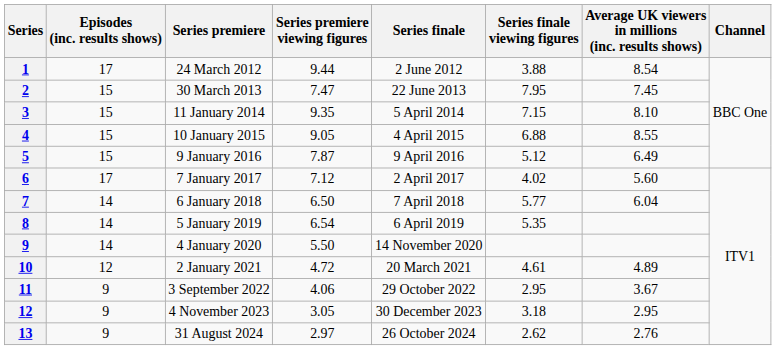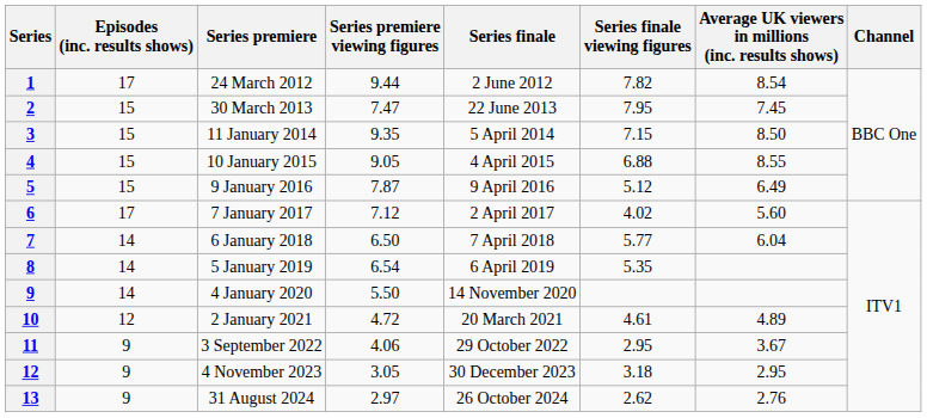 <table class="wikitable sortable" style="text-align:center">
 <tr>
 <th>Series</th>
 <th>Episodes<br>(inc. results shows)</th>
 <th>Series premiere</th>
 <th>Series premiere<br>viewing figures</th>
 <th>Series finale</th>
 <th>Series finale<br>viewing figures</th>
 <th>Average UK viewers<br>in millions<br>(inc. results shows)</th>
 <th>Channel</th>
 </tr>
 <tr>
 <th><a href='#'>1</a></th>
 <td>17</td>
 <td>24 March 2012</td>
 <td>9.44</td>
 <td>2 June 2012</td>
-<td>3.88</td>
+<td>7.82</td>
 <td>8.54</td>
 <td rowspan=5>BBC One</td>
 </tr>
 <tr>
 <th><a href='#'>2</a></th>
 <td>15</td>
 <td>30 March 2013</td>
 <td>7.47</td>
 <td>22 June 2013</td>
 <td>7.95</td>
 <td>7.45</td>
 </tr>
 <tr>
 <th><a href='#'>3</a></th>
 <td>15</td>
 <td>11 January 2014</td>
 <td>9.35</td>
 <td>5 April 2014</td>
 <td>7.15</td>
-<td>8.10</td>
+<td>8.50</td>
 </tr>
 <tr>
 <th><a href='#'>4</a></th>
 <td>15</td>
 <td>10 January 2015</td>
 <td>9.05</td>
 <td>4 April 2015</td>
 <td>6.88</td>
 <td>8.55</td>
 </tr>
 <tr>
 <th><a href='#'>5</a></th>
 <td>15</td>
 <td>9 January 2016</td>
 <td>7.87</td>
 <td>9 April 2016</td>
 <td>5.12</td>
 <td>6.49</td>
 </tr>
 <tr>
 <th><a href='#'>6</a></th>
 <td>17</td>
 <td>7 January 2017</td>
 <td>7.12</td>
 <td>2 April 2017</td>
 <td>4.02</td>
 <td>5.60</td>
 <td rowspan="8">ITV1</td>
 </tr>
 <tr>
 <th><a href='#'>7</a></th>
 <td>14</td>
 <td>6 January 2018</td>
 <td>6.50</td>
 <td>7 April 2018</td>
 <td>5.77</td>
 <td>6.04</td>
 </tr>
 <tr>
 <th><a href='#'>8</a></th>
 <td>14</td>
 <td>5 January 2019</td>
 <td>6.54</td>
 <td>6 April 2019</td>
 <td>5.35</td>
 <td></td>
 </tr>
 <tr>
 <th><a href='#'>9</a></th>
 <td>14</td>
 <td>4 January 2020</td>
 <td>5.50</td>
 <td>14 November 2020</td>
 <td></td>
 <td></td>
 </tr>
 <tr>
 <th><a href='#'>10</a></th>
 <td>12</td>
 <td>2 January 2021</td>
 <td>4.72</td>
 <td>20 March 2021</td>
 <td>4.61</td>
 <td>4.89</td>
 </tr>
 <tr>
 <th><a href='#'>11</a></th>
 <td>9</td>
 <td>3 September 2022</td>
 <td>4.06</td>
 <td>29 October 2022</td>
 <td>2.95</td>
 <td>3.67</td>
 </tr>
 <tr>
 <th><a href='#'>12</a></th>
 <td>9</td>
 <td>4 November 2023</td>
 <td>3.05</td>
 <td>30 December 2023</td>
 <td>3.18</td>
 <td>2.95</td>
 </tr>
 <tr>
 <th><a href='#'>13</a></th>
 <td>9</td>
 <td>31 August 2024</td>
 <td>2.97</td>
 <td>26 October 2024</td>
 <td>2.62</td>
 <td>2.76</td>
 </tr>
 </table>
